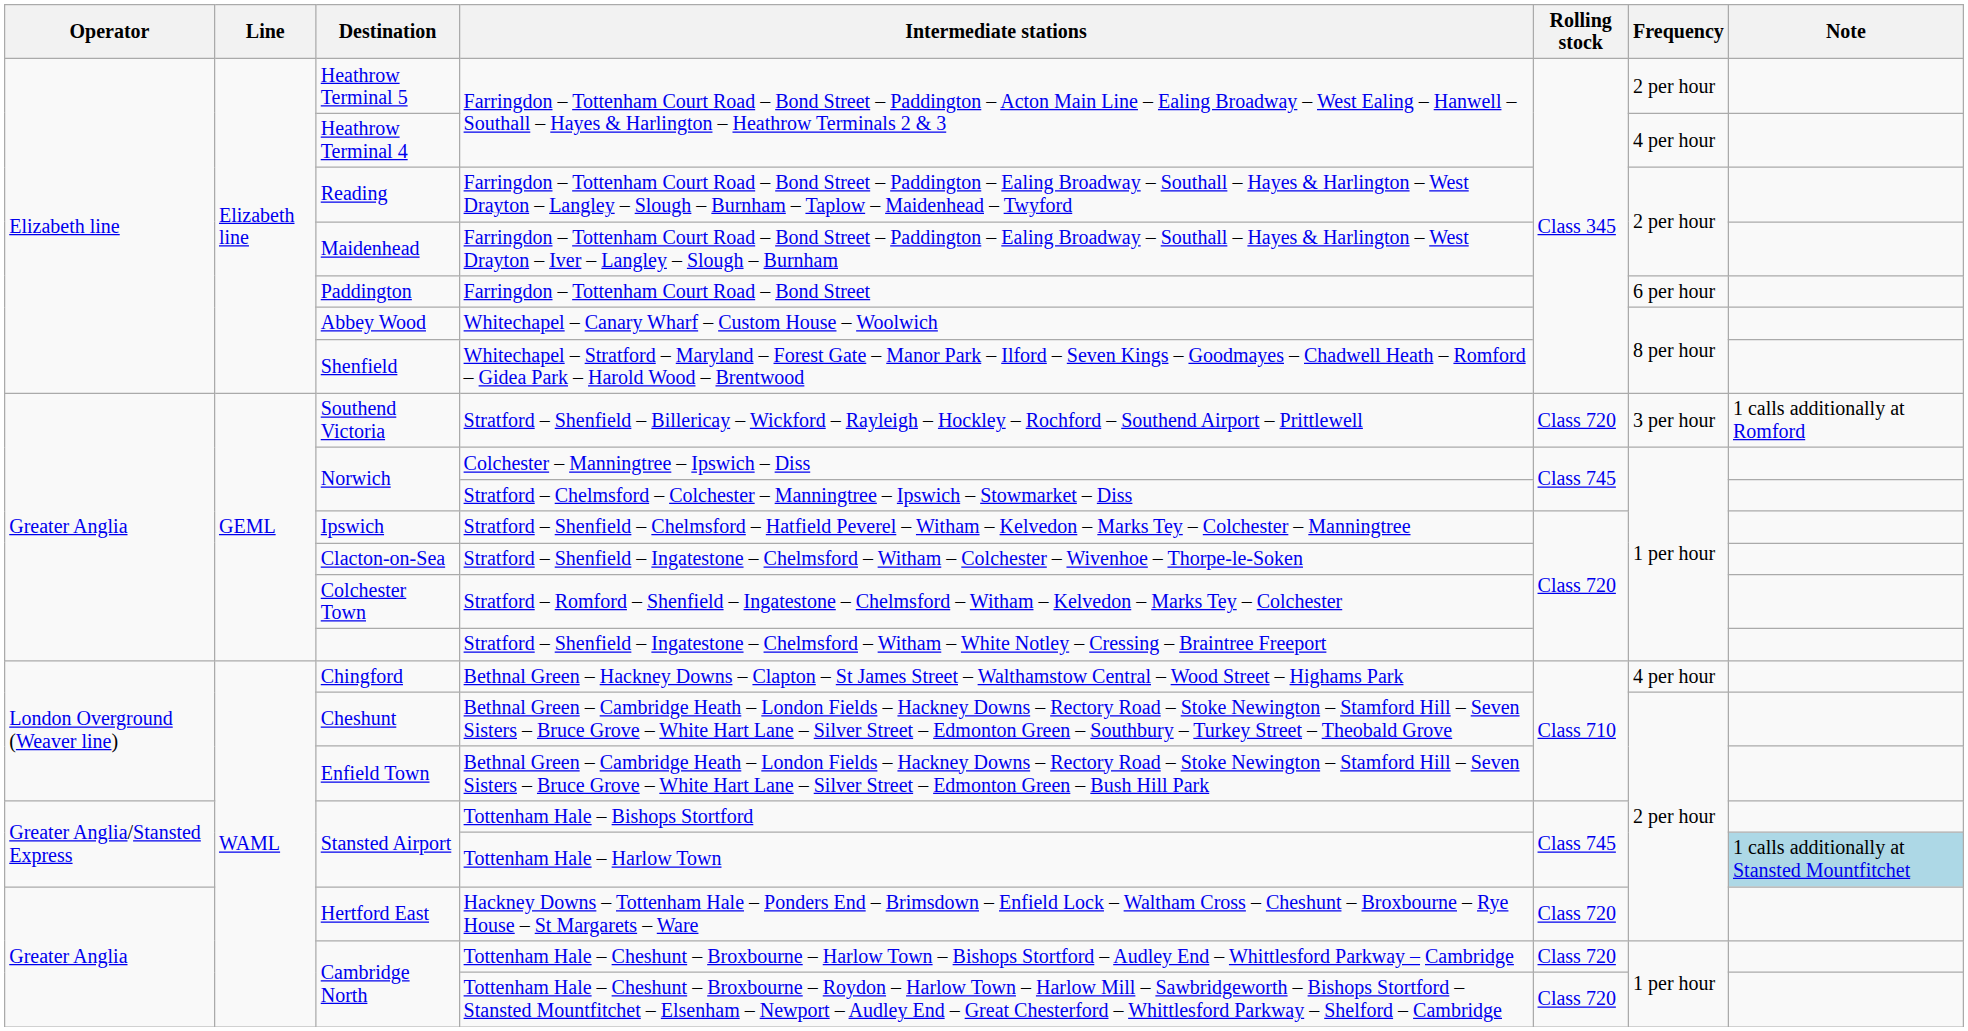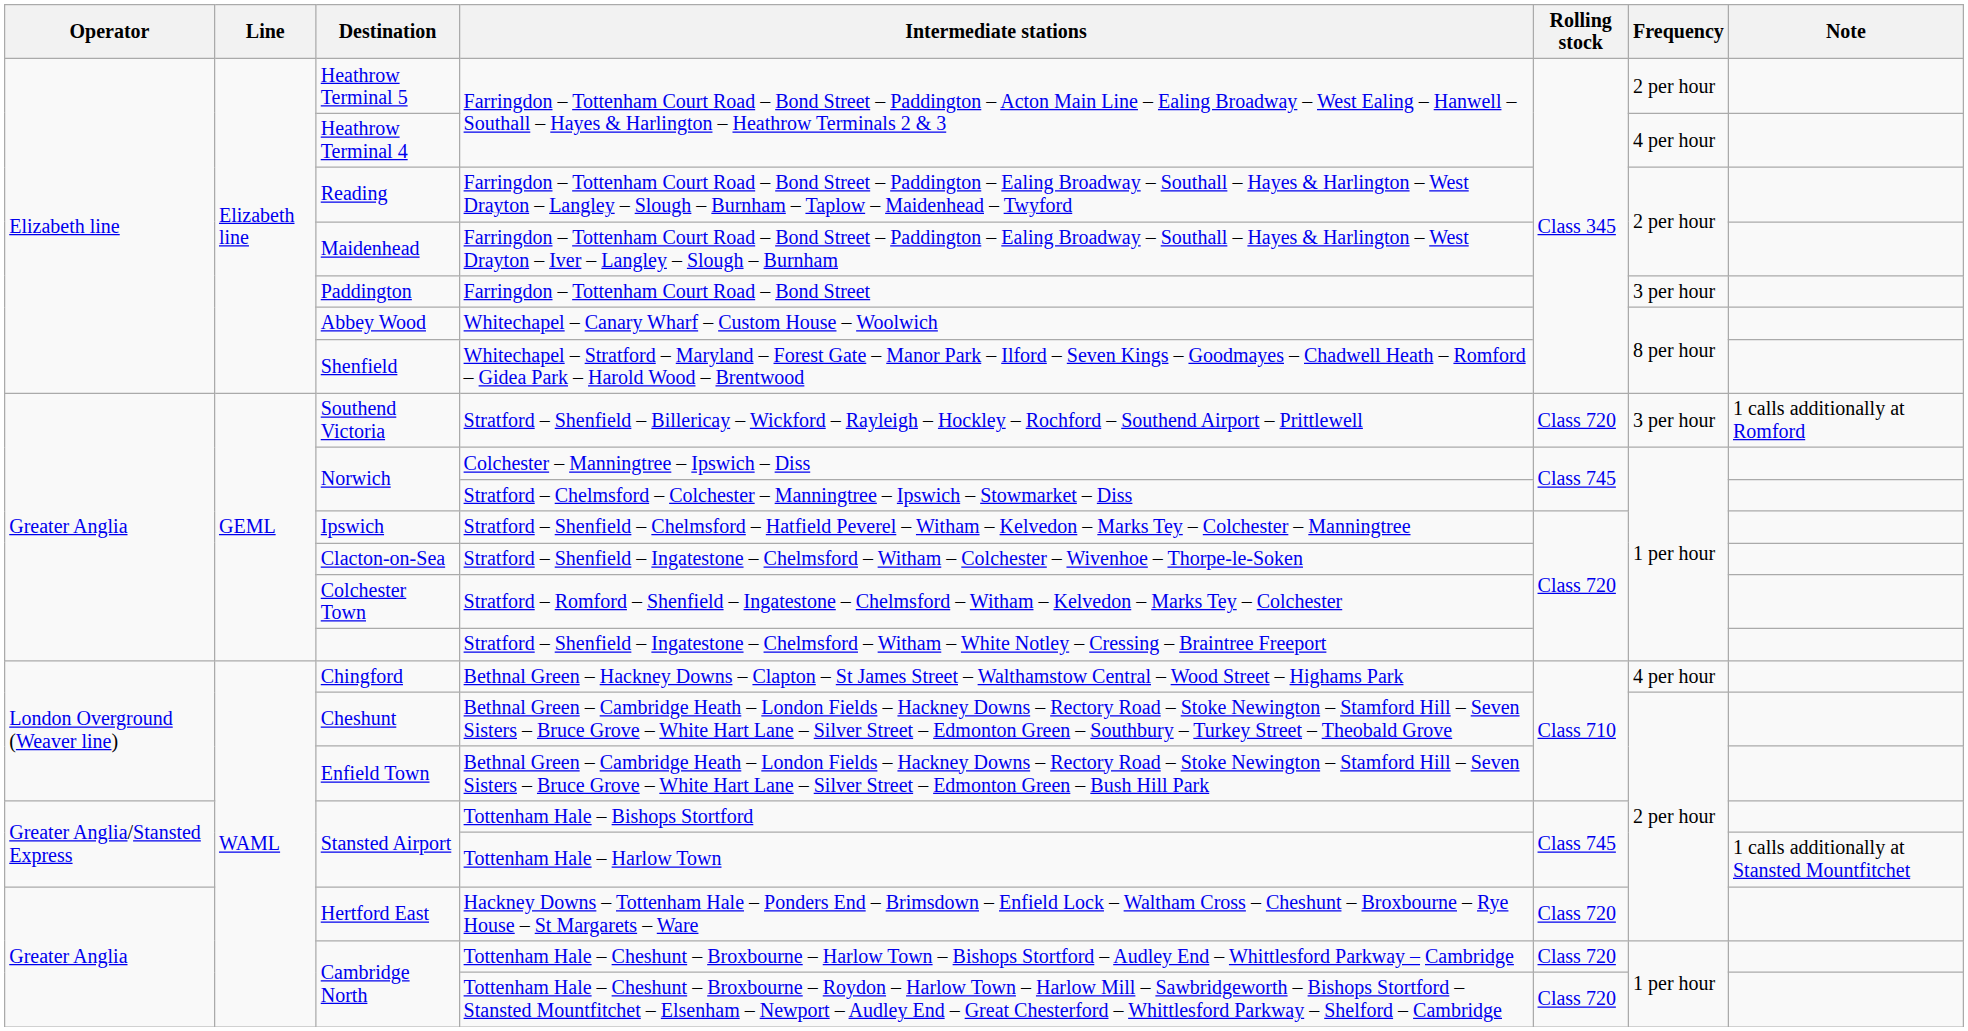 <table class="wikitable sortable vatop">
 <tr>
 <th>Operator</th>
 <th>Line</th>
 <th>Destination</th>
 <th>Intermediate stations</th>
 <th>Rolling stock</th>
 <th>Frequency</th>
 <th>Note</th>
 </tr>
 <tr>
 <td rowspan="7"><a href='#'>Elizabeth line</a></td>
 <td rowspan="7"><a href='#'>Elizabeth line</a></td>
 <td><a href='#'>Heathrow Terminal 5</a></td>
 <td rowspan="2"><a href='#'>Farringdon</a> – <a href='#'>Tottenham Court Road</a> – <a href='#'>Bond Street</a> – <a href='#'>Paddington</a> – <a href='#'>Acton Main Line</a> – <a href='#'>Ealing Broadway</a> – <a href='#'>West Ealing</a> – <a href='#'>Hanwell</a> – <a href='#'>Southall</a> – <a href='#'>Hayes & Harlington</a> – <a href='#'>Heathrow Terminals 2 & 3</a></td>
 <td rowspan="7"><a href='#'>Class 345</a></td>
 <td rowspan="1">2 per hour</td>
 <td></td>
 </tr>
 <tr>
 <td><a href='#'>Heathrow Terminal 4</a></td>
 <td rowspan="1">4 per hour</td>
 <td></td>
 </tr>
 <tr>
 <td><a href='#'>Reading</a></td>
 <td><a href='#'>Farringdon</a> – <a href='#'>Tottenham Court Road</a> – <a href='#'>Bond Street</a> – <a href='#'>Paddington</a> – <a href='#'>Ealing Broadway</a> – <a href='#'>Southall</a> – <a href='#'>Hayes & Harlington</a> – <a href='#'>West Drayton</a> – <a href='#'>Langley</a> – <a href='#'>Slough</a> – <a href='#'>Burnham</a> – <a href='#'>Taplow</a> – <a href='#'>Maidenhead</a> – <a href='#'>Twyford</a></td>
 <td rowspan="2">2 per hour</td>
 <td></td>
 </tr>
 <tr>
 <td><a href='#'>Maidenhead</a></td>
 <td><a href='#'>Farringdon</a> – <a href='#'>Tottenham Court Road</a> – <a href='#'>Bond Street</a> – <a href='#'>Paddington</a> – <a href='#'>Ealing Broadway</a> – <a href='#'>Southall</a> – <a href='#'>Hayes & Harlington</a> – <a href='#'>West Drayton</a> – <a href='#'>Iver</a> – <a href='#'>Langley</a> – <a href='#'>Slough</a> – <a href='#'>Burnham</a></td>
 <td></td>
 </tr>
 <tr>
 <td><a href='#'>Paddington</a></td>
 <td><a href='#'>Farringdon</a> – <a href='#'>Tottenham Court Road</a> – <a href='#'>Bond Street</a></td>
-<td rowspan="1">6 per hour</td>
+<td>3 per hour</td>
 <td></td>
 </tr>
 <tr>
 <td><a href='#'>Abbey Wood</a></td>
 <td><a href='#'>Whitechapel</a> – <a href='#'>Canary Wharf</a> – <a href='#'>Custom House</a> – <a href='#'>Woolwich</a></td>
 <td rowspan="2">8 per hour</td>
 <td></td>
 </tr>
 <tr>
 <td><a href='#'>Shenfield</a></td>
 <td><a href='#'>Whitechapel</a> – <a href='#'>Stratford</a> – <a href='#'>Maryland</a> – <a href='#'>Forest Gate</a> – <a href='#'>Manor Park</a> – <a href='#'>Ilford</a> – <a href='#'>Seven Kings</a> – <a href='#'>Goodmayes</a> – <a href='#'>Chadwell Heath</a> – <a href='#'>Romford</a> – <a href='#'>Gidea Park</a> – <a href='#'>Harold Wood</a> – <a href='#'>Brentwood</a></td>
 <td></td>
 </tr>
 <tr>
 <td rowspan="7"><a href='#'>Greater Anglia</a></td>
 <td rowspan="7"><a href='#'>GEML</a></td>
 <td><a href='#'>Southend Victoria</a></td>
 <td><a href='#'>Stratford</a> – <a href='#'>Shenfield</a> – <a href='#'>Billericay</a> – <a href='#'>Wickford</a> – <a href='#'>Rayleigh</a> – <a href='#'>Hockley</a> – <a href='#'>Rochford</a> – <a href='#'>Southend Airport</a> – <a href='#'>Prittlewell</a></td>
 <td><a href='#'>Class 720</a></td>
 <td>3 per hour</td>
 <td>1 calls additionally at <a href='#'>Romford</a></td>
 </tr>
 <tr>
 <td rowspan="2"><a href='#'>Norwich</a></td>
 <td><a href='#'>Colchester</a> – <a href='#'>Manningtree</a> – <a href='#'>Ipswich</a> – <a href='#'>Diss</a></td>
 <td rowspan="2"><a href='#'>Class 745</a></td>
 <td rowspan="6">1 per hour</td>
 <td></td>
 </tr>
 <tr>
 <td><a href='#'>Stratford</a> – <a href='#'>Chelmsford</a> – <a href='#'>Colchester</a> – <a href='#'>Manningtree</a> – <a href='#'>Ipswich</a> – <a href='#'>Stowmarket</a> – <a href='#'>Diss</a></td>
 <td></td>
 </tr>
 <tr>
 <td><a href='#'>Ipswich</a></td>
 <td><a href='#'>Stratford</a> – <a href='#'>Shenfield</a> – <a href='#'>Chelmsford</a> – <a href='#'>Hatfield Peverel</a> – <a href='#'>Witham</a> – <a href='#'>Kelvedon</a> – <a href='#'>Marks Tey</a> – <a href='#'>Colchester</a> – <a href='#'>Manningtree</a></td>
 <td rowspan="4"><a href='#'>Class 720</a></td>
 <td></td>
 </tr>
 <tr>
 <td><a href='#'>Clacton-on-Sea</a></td>
 <td><a href='#'>Stratford</a> – <a href='#'>Shenfield</a> – <a href='#'>Ingatestone</a> – <a href='#'>Chelmsford</a> – <a href='#'>Witham</a> – <a href='#'>Colchester</a> – <a href='#'>Wivenhoe</a> – <a href='#'>Thorpe-le-Soken</a></td>
 <td></td>
 </tr>
 <tr>
 <td><a href='#'>Colchester Town</a></td>
 <td><a href='#'>Stratford</a> – <a href='#'>Romford</a> – <a href='#'>Shenfield</a> – <a href='#'>Ingatestone</a> – <a href='#'>Chelmsford</a> – <a href='#'>Witham</a> – <a href='#'>Kelvedon</a> – <a href='#'>Marks Tey</a> – <a href='#'>Colchester</a></td>
 <td></td>
 </tr>
 <tr>
 <td></td>
 <td><a href='#'>Stratford</a> – <a href='#'>Shenfield</a> – <a href='#'>Ingatestone</a> – <a href='#'>Chelmsford</a> – <a href='#'>Witham</a> – <a href='#'>White Notley</a> – <a href='#'>Cressing</a> – <a href='#'>Braintree Freeport</a></td>
 <td></td>
 </tr>
 <tr>
 <td rowspan="3"><a href='#'>London Overground</a> (<a href='#'>Weaver line</a>)</td>
 <td rowspan="8"><a href='#'>WAML</a></td>
 <td><a href='#'>Chingford</a></td>
 <td><a href='#'>Bethnal Green</a> – <a href='#'>Hackney Downs</a> – <a href='#'>Clapton</a> – <a href='#'>St James Street</a> – <a href='#'>Walthamstow Central</a> – <a href='#'>Wood Street</a> – <a href='#'>Highams Park</a></td>
 <td rowspan="3"><a href='#'>Class 710</a></td>
 <td>4 per hour</td>
 <td></td>
 </tr>
 <tr>
 <td><a href='#'>Cheshunt</a></td>
 <td><a href='#'>Bethnal Green</a> – <a href='#'>Cambridge Heath</a> – <a href='#'>London Fields</a> – <a href='#'>Hackney Downs</a> – <a href='#'>Rectory Road</a> – <a href='#'>Stoke Newington</a> – <a href='#'>Stamford Hill</a> – <a href='#'>Seven Sisters</a> – <a href='#'>Bruce Grove</a> – <a href='#'>White Hart Lane</a> – <a href='#'>Silver Street</a> – <a href='#'>Edmonton Green</a> – <a href='#'>Southbury</a> – <a href='#'>Turkey Street</a> – <a href='#'>Theobald Grove</a></td>
 <td rowspan="5">2 per hour</td>
 <td></td>
 </tr>
 <tr>
 <td><a href='#'>Enfield Town</a></td>
 <td><a href='#'>Bethnal Green</a> – <a href='#'>Cambridge Heath</a> – <a href='#'>London Fields</a> – <a href='#'>Hackney Downs</a> – <a href='#'>Rectory Road</a> – <a href='#'>Stoke Newington</a> – <a href='#'>Stamford Hill</a> – <a href='#'>Seven Sisters</a> – <a href='#'>Bruce Grove</a> – <a href='#'>White Hart Lane</a> – <a href='#'>Silver Street</a> – <a href='#'>Edmonton Green</a> – <a href='#'>Bush Hill Park</a></td>
 <td></td>
 </tr>
 <tr>
 <td rowspan="2"><a href='#'>Greater Anglia</a>/<a href='#'>Stansted Express</a></td>
 <td rowspan="2"><a href='#'>Stansted Airport</a></td>
 <td><a href='#'>Tottenham Hale</a> – <a href='#'>Bishops Stortford</a></td>
 <td rowspan="2"><a href='#'>Class 745</a></td>
 <td></td>
 </tr>
 <tr>
 <td><a href='#'>Tottenham Hale</a> – <a href='#'>Harlow Town</a></td>
-<td style="background: lightblue;">1 calls additionally at <a href='#'>Stansted Mountfitchet</a></td>
+<td>1 calls additionally at <a href='#'>Stansted Mountfitchet</a></td>
 </tr>
 <tr>
 <td rowspan="3"><a href='#'>Greater Anglia</a></td>
 <td><a href='#'>Hertford East</a></td>
 <td><a href='#'>Hackney Downs</a> – <a href='#'>Tottenham Hale</a> – <a href='#'>Ponders End</a> – <a href='#'>Brimsdown</a> – <a href='#'>Enfield Lock</a> – <a href='#'>Waltham Cross</a> – <a href='#'>Cheshunt</a> – <a href='#'>Broxbourne</a> – <a href='#'>Rye House</a> – <a href='#'>St Margarets</a> – <a href='#'>Ware</a></td>
 <td><a href='#'>Class 720</a></td>
 <td></td>
 </tr>
 <tr>
 <td rowspan="2"><a href='#'>Cambridge North</a></td>
 <td><a href='#'>Tottenham Hale</a> – <a href='#'>Cheshunt</a> – <a href='#'>Broxbourne</a> – <a href='#'>Harlow Town</a> – <a href='#'>Bishops Stortford</a> – <a href='#'>Audley End</a> – <a href='#'>Whittlesford Parkway –</a> <a href='#'>Cambridge</a></td>
 <td><a href='#'>Class 720</a></td>
 <td rowspan="2">1 per hour</td>
 <td></td>
 </tr>
 <tr>
 <td><a href='#'>Tottenham Hale</a> – <a href='#'>Cheshunt</a> – <a href='#'>Broxbourne</a> – <a href='#'>Roydon</a> – <a href='#'>Harlow Town</a> – <a href='#'>Harlow Mill</a> – <a href='#'>Sawbridgeworth</a> – <a href='#'>Bishops Stortford</a> – <a href='#'>Stansted Mountfitchet</a> – <a href='#'>Elsenham</a> – <a href='#'>Newport</a> – <a href='#'>Audley End</a> – <a href='#'>Great Chesterford</a> – <a href='#'>Whittlesford Parkway</a> – <a href='#'>Shelford</a> – <a href='#'>Cambridge</a></td>
 <td><a href='#'>Class 720</a></td>
 <td></td>
 </tr>
 </table>
